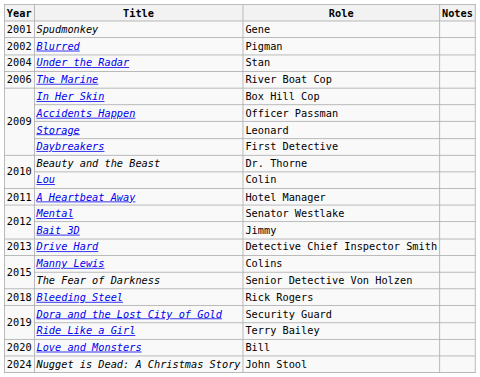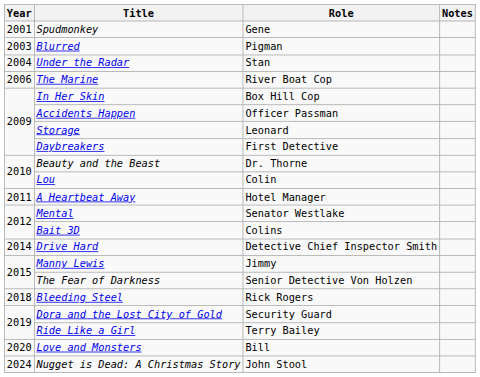 <table class="wikitable sortable">
 <tr>
 <th>Year</th>
 <th>Title</th>
 <th>Role</th>
 <th class="unsortable">Notes</th>
 </tr>
 <tr>
 <td>2001</td>
 <td><em>Spudmonkey</em></td>
 <td>Gene</td>
 <td></td>
 </tr>
 <tr>
-<td>2002</td>
+<td>2003</td>
 <td><a href='#'><em>Blurred</em></a></td>
 <td>Pigman</td>
 <td></td>
 </tr>
 <tr>
 <td>2004</td>
 <td><a href='#'><em>Under the Radar</em></a></td>
 <td>Stan</td>
 <td></td>
 </tr>
 <tr>
 <td>2006</td>
 <td><em><a href='#'>The Marine</a></em></td>
 <td>River Boat Cop</td>
 <td></td>
 </tr>
 <tr>
 <td rowspan="4">2009</td>
 <td><em><a href='#'>In Her Skin</a></em></td>
 <td>Box Hill Cop</td>
 <td></td>
 </tr>
 <tr>
 <td><em><a href='#'>Accidents Happen</a></em></td>
 <td>Officer Passman</td>
 <td></td>
 </tr>
 <tr>
 <td><a href='#'><em>Storage</em></a></td>
 <td>Leonard</td>
 <td></td>
 </tr>
 <tr>
 <td><em><a href='#'>Daybreakers</a></em></td>
 <td>First Detective</td>
 <td></td>
 </tr>
 <tr>
 <td rowspan="2">2010</td>
 <td><em>Beauty and the Beast</em></td>
 <td>Dr. Thorne</td>
 <td></td>
 </tr>
 <tr>
 <td><a href='#'><em>Lou</em></a></td>
 <td>Colin</td>
 <td></td>
 </tr>
 <tr>
 <td>2011</td>
 <td><em><a href='#'>A Heartbeat Away</a></em></td>
 <td>Hotel Manager</td>
 <td></td>
 </tr>
 <tr>
 <td rowspan="2">2012</td>
 <td><a href='#'><em>Mental</em></a></td>
 <td>Senator Westlake</td>
 <td></td>
 </tr>
 <tr>
 <td><em><a href='#'>Bait 3D</a></em></td>
-<td>Jimmy</td>
+<td>Colins</td>
 <td></td>
 </tr>
 <tr>
-<td>2013</td>
+<td>2014</td>
 <td><em><a href='#'>Drive Hard</a></em></td>
 <td>Detective Chief Inspector Smith</td>
 <td></td>
 </tr>
 <tr>
 <td rowspan="2">2015</td>
 <td><em><a href='#'>Manny Lewis</a></em></td>
-<td>Colins</td>
+<td>Jimmy</td>
 <td></td>
 </tr>
 <tr>
 <td><em>The Fear of Darkness</em></td>
 <td>Senior Detective Von Holzen</td>
 <td></td>
 </tr>
 <tr>
 <td>2018</td>
 <td><em><a href='#'>Bleeding Steel</a></em></td>
 <td>Rick Rogers</td>
 <td></td>
 </tr>
 <tr>
 <td rowspan="2">2019</td>
 <td><em><a href='#'>Dora and the Lost City of Gold</a></em></td>
 <td>Security Guard</td>
 <td></td>
 </tr>
 <tr>
 <td><em><a href='#'>Ride Like a Girl</a></em></td>
 <td>Terry Bailey</td>
 <td></td>
 </tr>
 <tr>
 <td>2020</td>
 <td><a href='#'><em>Love and Monsters</em></a></td>
 <td>Bill</td>
 <td></td>
 </tr>
 <tr>
 <td>2024</td>
 <td><em>Nugget is Dead: A Christmas Story</em></td>
 <td>John Stool</td>
 <td></td>
 </tr>
 </table>
